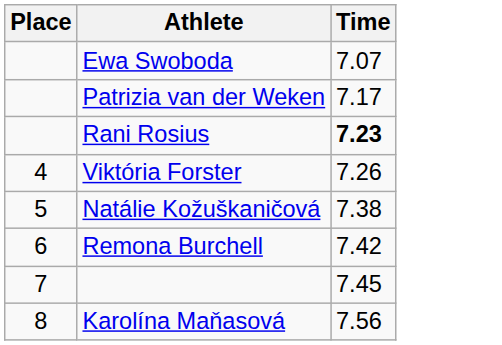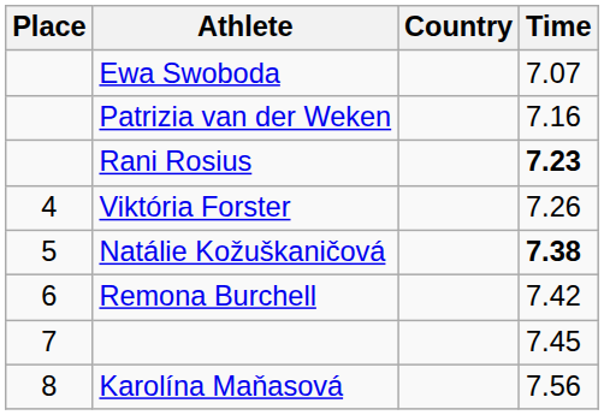 <table class="wikitable">
 <tr>
 <th>Place</th>
 <th>Athlete</th>
+<th>Country</th>
 <th>Time</th>
 </tr>
 <tr>
 <td align=center></td>
 <td><a href='#'>Ewa Swoboda</a></td>
+<td></td>
 <td>7.07</td>
 </tr>
 <tr>
 <td align=center></td>
 <td><a href='#'>Patrizia van der Weken</a></td>
-<td>7.17</td>
+<td></td>
+<td>7.16</td>
 </tr>
 <tr>
 <td align=center></td>
 <td><a href='#'>Rani Rosius</a></td>
+<td></td>
 <td><strong>7.23</strong></td>
 </tr>
 <tr>
 <td align=center>4</td>
 <td><a href='#'>Viktória Forster</a></td>
+<td></td>
 <td>7.26</td>
 </tr>
 <tr>
 <td align=center>5</td>
 <td><a href='#'>Natálie Kožuškaničová</a></td>
-<td>7.38</td>
+<td></td>
+<td><strong>7.38</strong></td>
 </tr>
 <tr>
 <td align=center>6</td>
 <td><a href='#'>Remona Burchell</a></td>
+<td></td>
 <td>7.42</td>
 </tr>
 <tr>
 <td align=center>7</td>
+<td></td>
 <td></td>
 <td>7.45</td>
 </tr>
 <tr>
 <td align=center>8</td>
 <td><a href='#'>Karolína Maňasová</a></td>
+<td></td>
 <td>7.56</td>
 </tr>
 </table>
